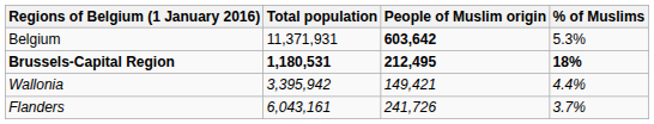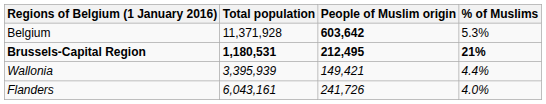 <table class="wikitable">
 <tr>
 <th>Regions of Belgium (1 January 2016)</th>
 <th>Total population</th>
 <th>People of Muslim origin</th>
 <th>% of Muslims</th>
 </tr>
 <tr>
 <td>Belgium</td>
-<td>11,371,931</td>
+<td>11,371,928</td>
 <td><strong>603,642</strong></td>
 <td>5.3%</td>
 </tr>
 <tr>
 <td><strong>Brussels-Capital Region</strong></td>
 <td><strong>1,180,531</strong></td>
 <td><strong>212,495</strong></td>
-<td><strong>18%</strong></td>
+<td><strong>21%</strong></td>
 </tr>
 <tr>
 <td><em>Wallonia</em></td>
-<td><em>3,395,942</em></td>
+<td><em>3,395,939</em></td>
 <td><em>149,421</em></td>
 <td><em>4.4%</em></td>
 </tr>
 <tr>
 <td><em>Flanders</em></td>
 <td><em>6,043,161</em></td>
 <td><em>241,726</em></td>
-<td><em>3.7%</em></td>
+<td><em>4.0%</em></td>
 </tr>
 </table>
